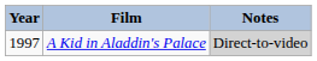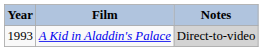 <table class="wikitable" style="font-size:95%;">
 <tr>
 <th style="background:#B0C4DE;">Year</th>
 <th style="background:#B0C4DE;">Film</th>
 <th style="background:#B0C4DE;">Notes</th>
 </tr>
 <tr>
-<td>1997</td>
+<td>1993</td>
 <td><em><a href='#'>A Kid in Aladdin's Palace</a></em></td>
 <td style="background: lightgrey;">Direct-to-video</td>
 </tr>
 </table>
